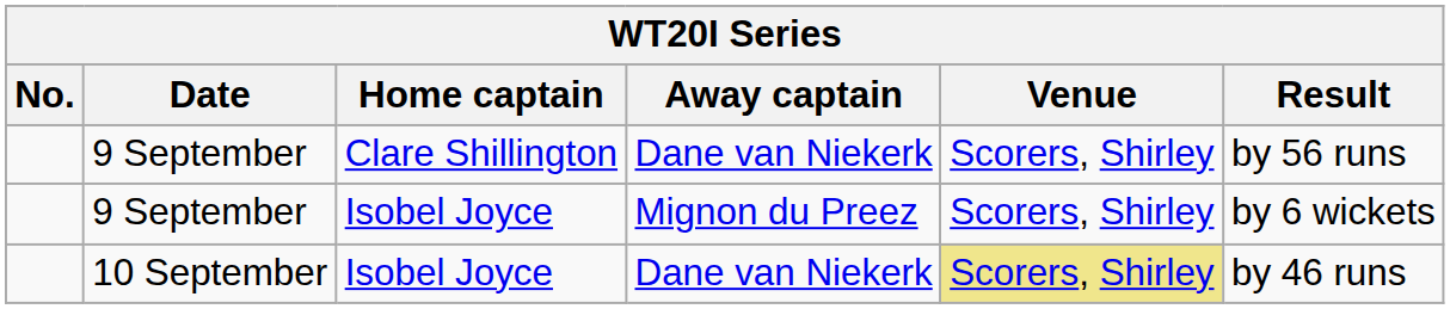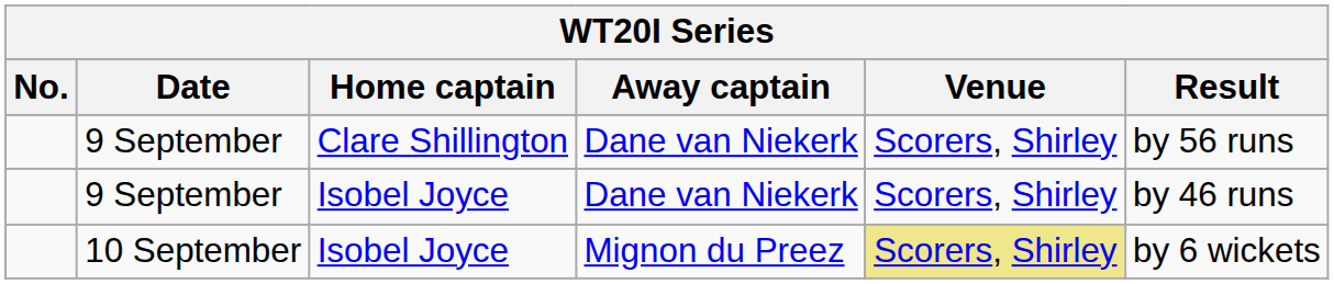 <table class="wikitable">
 <tr>
 <th colspan="6">WT20I Series</th>
 </tr>
 <tr>
 <th>No.</th>
 <th>Date</th>
 <th>Home captain</th>
 <th>Away captain</th>
 <th>Venue</th>
 <th>Result</th>
 </tr>
 <tr>
 <td></td>
 <td>9 September</td>
 <td><a href='#'>Clare Shillington</a></td>
 <td><a href='#'>Dane van Niekerk</a></td>
 <td><a href='#'>Scorers</a>, <a href='#'>Shirley</a></td>
 <td> by 56 runs</td>
 </tr>
 <tr>
 <td></td>
 <td>9 September</td>
 <td><a href='#'>Isobel Joyce</a></td>
-<td><a href='#'>Mignon du Preez</a></td>
+<td><a href='#'>Dane van Niekerk</a></td>
 <td><a href='#'>Scorers</a>, <a href='#'>Shirley</a></td>
-<td> by 6 wickets</td>
+<td> by 46 runs</td>
 </tr>
 <tr>
 <td></td>
 <td>10 September</td>
 <td><a href='#'>Isobel Joyce</a></td>
-<td><a href='#'>Dane van Niekerk</a></td>
+<td><a href='#'>Mignon du Preez</a></td>
 <td style="background: khaki;"><a href='#'>Scorers</a>, <a href='#'>Shirley</a></td>
-<td> by 46 runs</td>
+<td> by 6 wickets</td>
 </tr>
 </table>
